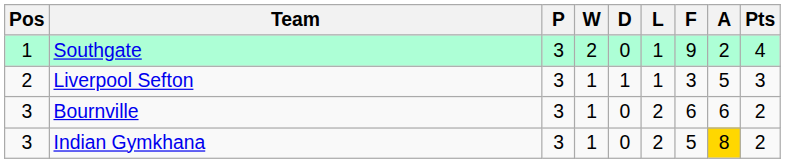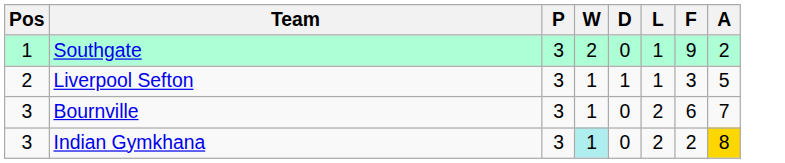 <table class="wikitable" style="font-size: 100%">
 <tr>
 <th width=20>Pos</th>
 <th width=400>Team</th>
 <th width=20>P</th>
 <th width=20>W</th>
 <th width=20>D</th>
 <th width=20>L</th>
 <th width=20>F</th>
 <th width=20>A</th>
-<th width=20>Pts</th>
 </tr>
 <tr align=center style="background: #ADFFD6;">
 <td>1</td>
 <td align="left"><a href='#'>Southgate</a></td>
 <td>3</td>
 <td>2</td>
 <td>0</td>
 <td>1</td>
 <td>9</td>
 <td>2</td>
-<td>4</td>
 </tr>
 <tr align=center>
 <td>2</td>
 <td align="left"><a href='#'>Liverpool Sefton</a></td>
 <td>3</td>
 <td>1</td>
 <td>1</td>
 <td>1</td>
 <td>3</td>
 <td>5</td>
-<td>3</td>
 </tr>
 <tr align=center>
 <td>3</td>
 <td align="left"><a href='#'>Bournville</a></td>
 <td>3</td>
 <td>1</td>
 <td>0</td>
 <td>2</td>
 <td>6</td>
-<td>6</td>
-<td>2</td>
+<td>7</td>
 </tr>
 <tr align=center>
 <td>3</td>
 <td align="left"><a href='#'>Indian Gymkhana</a></td>
 <td>3</td>
-<td>1</td>
+<td style="background: paleturquoise;">1</td>
 <td>0</td>
 <td>2</td>
-<td>5</td>
+<td>2</td>
 <td style="background: gold;">8</td>
-<td>2</td>
 </tr>
 </table>
